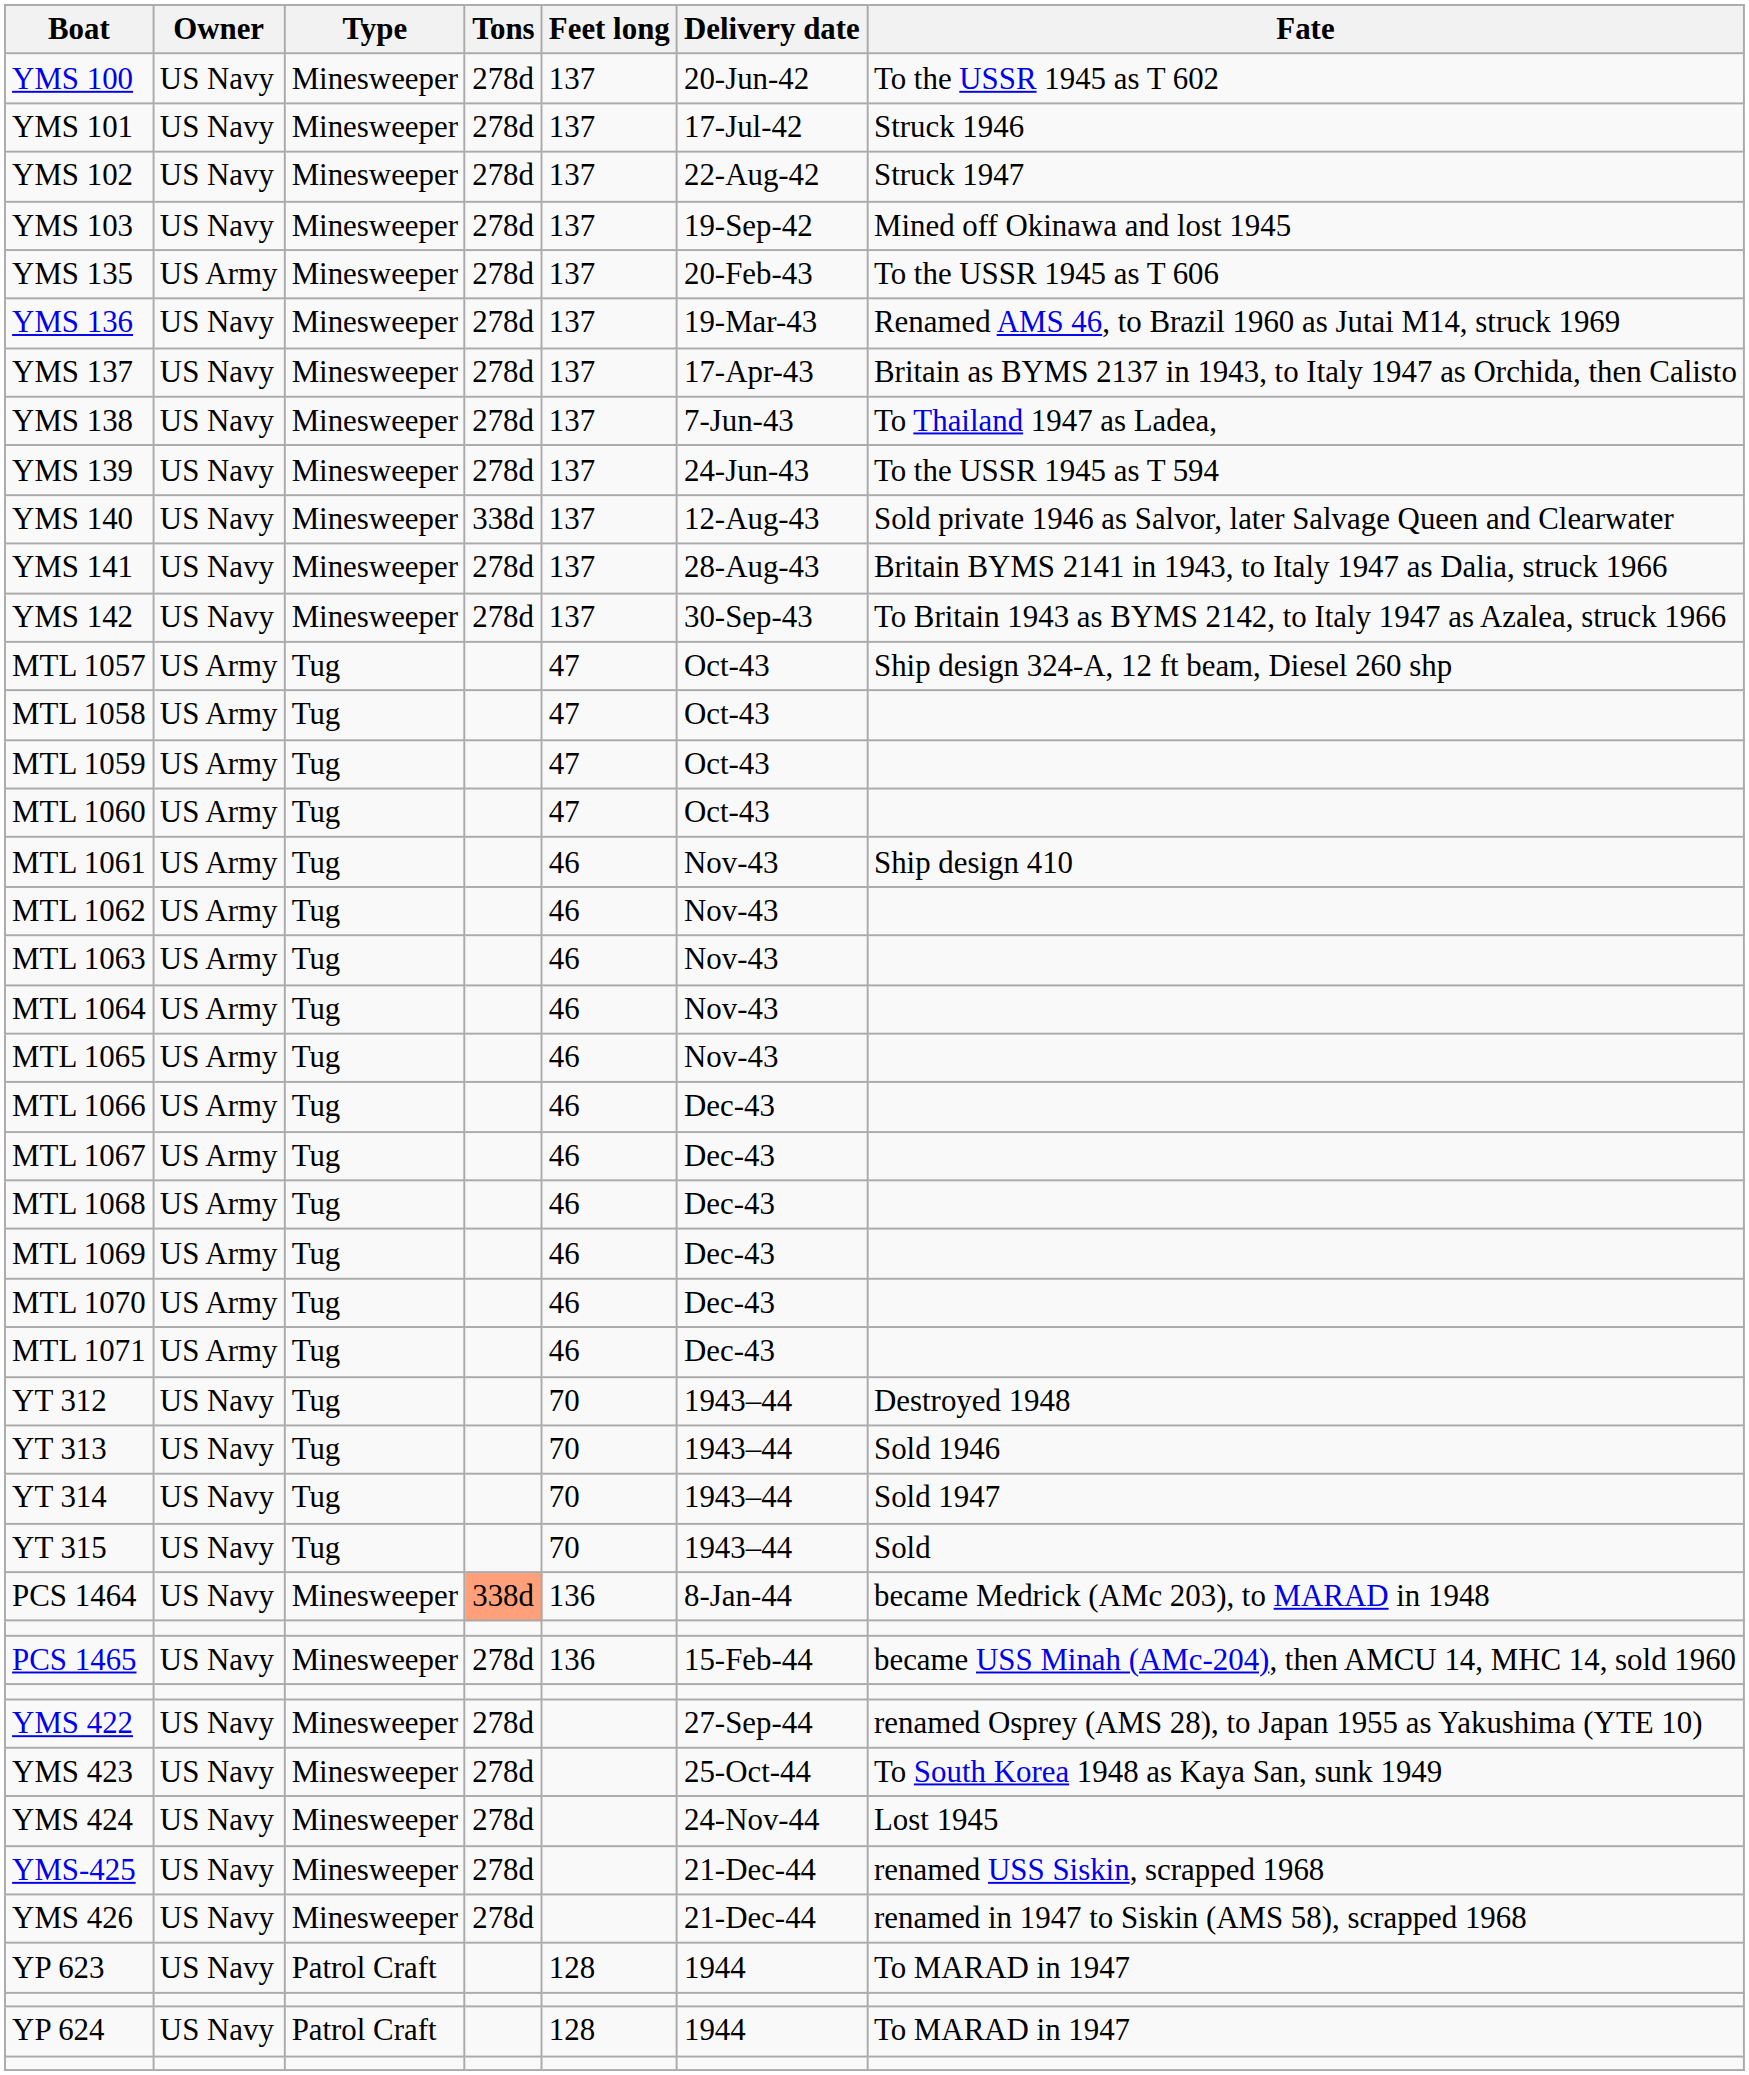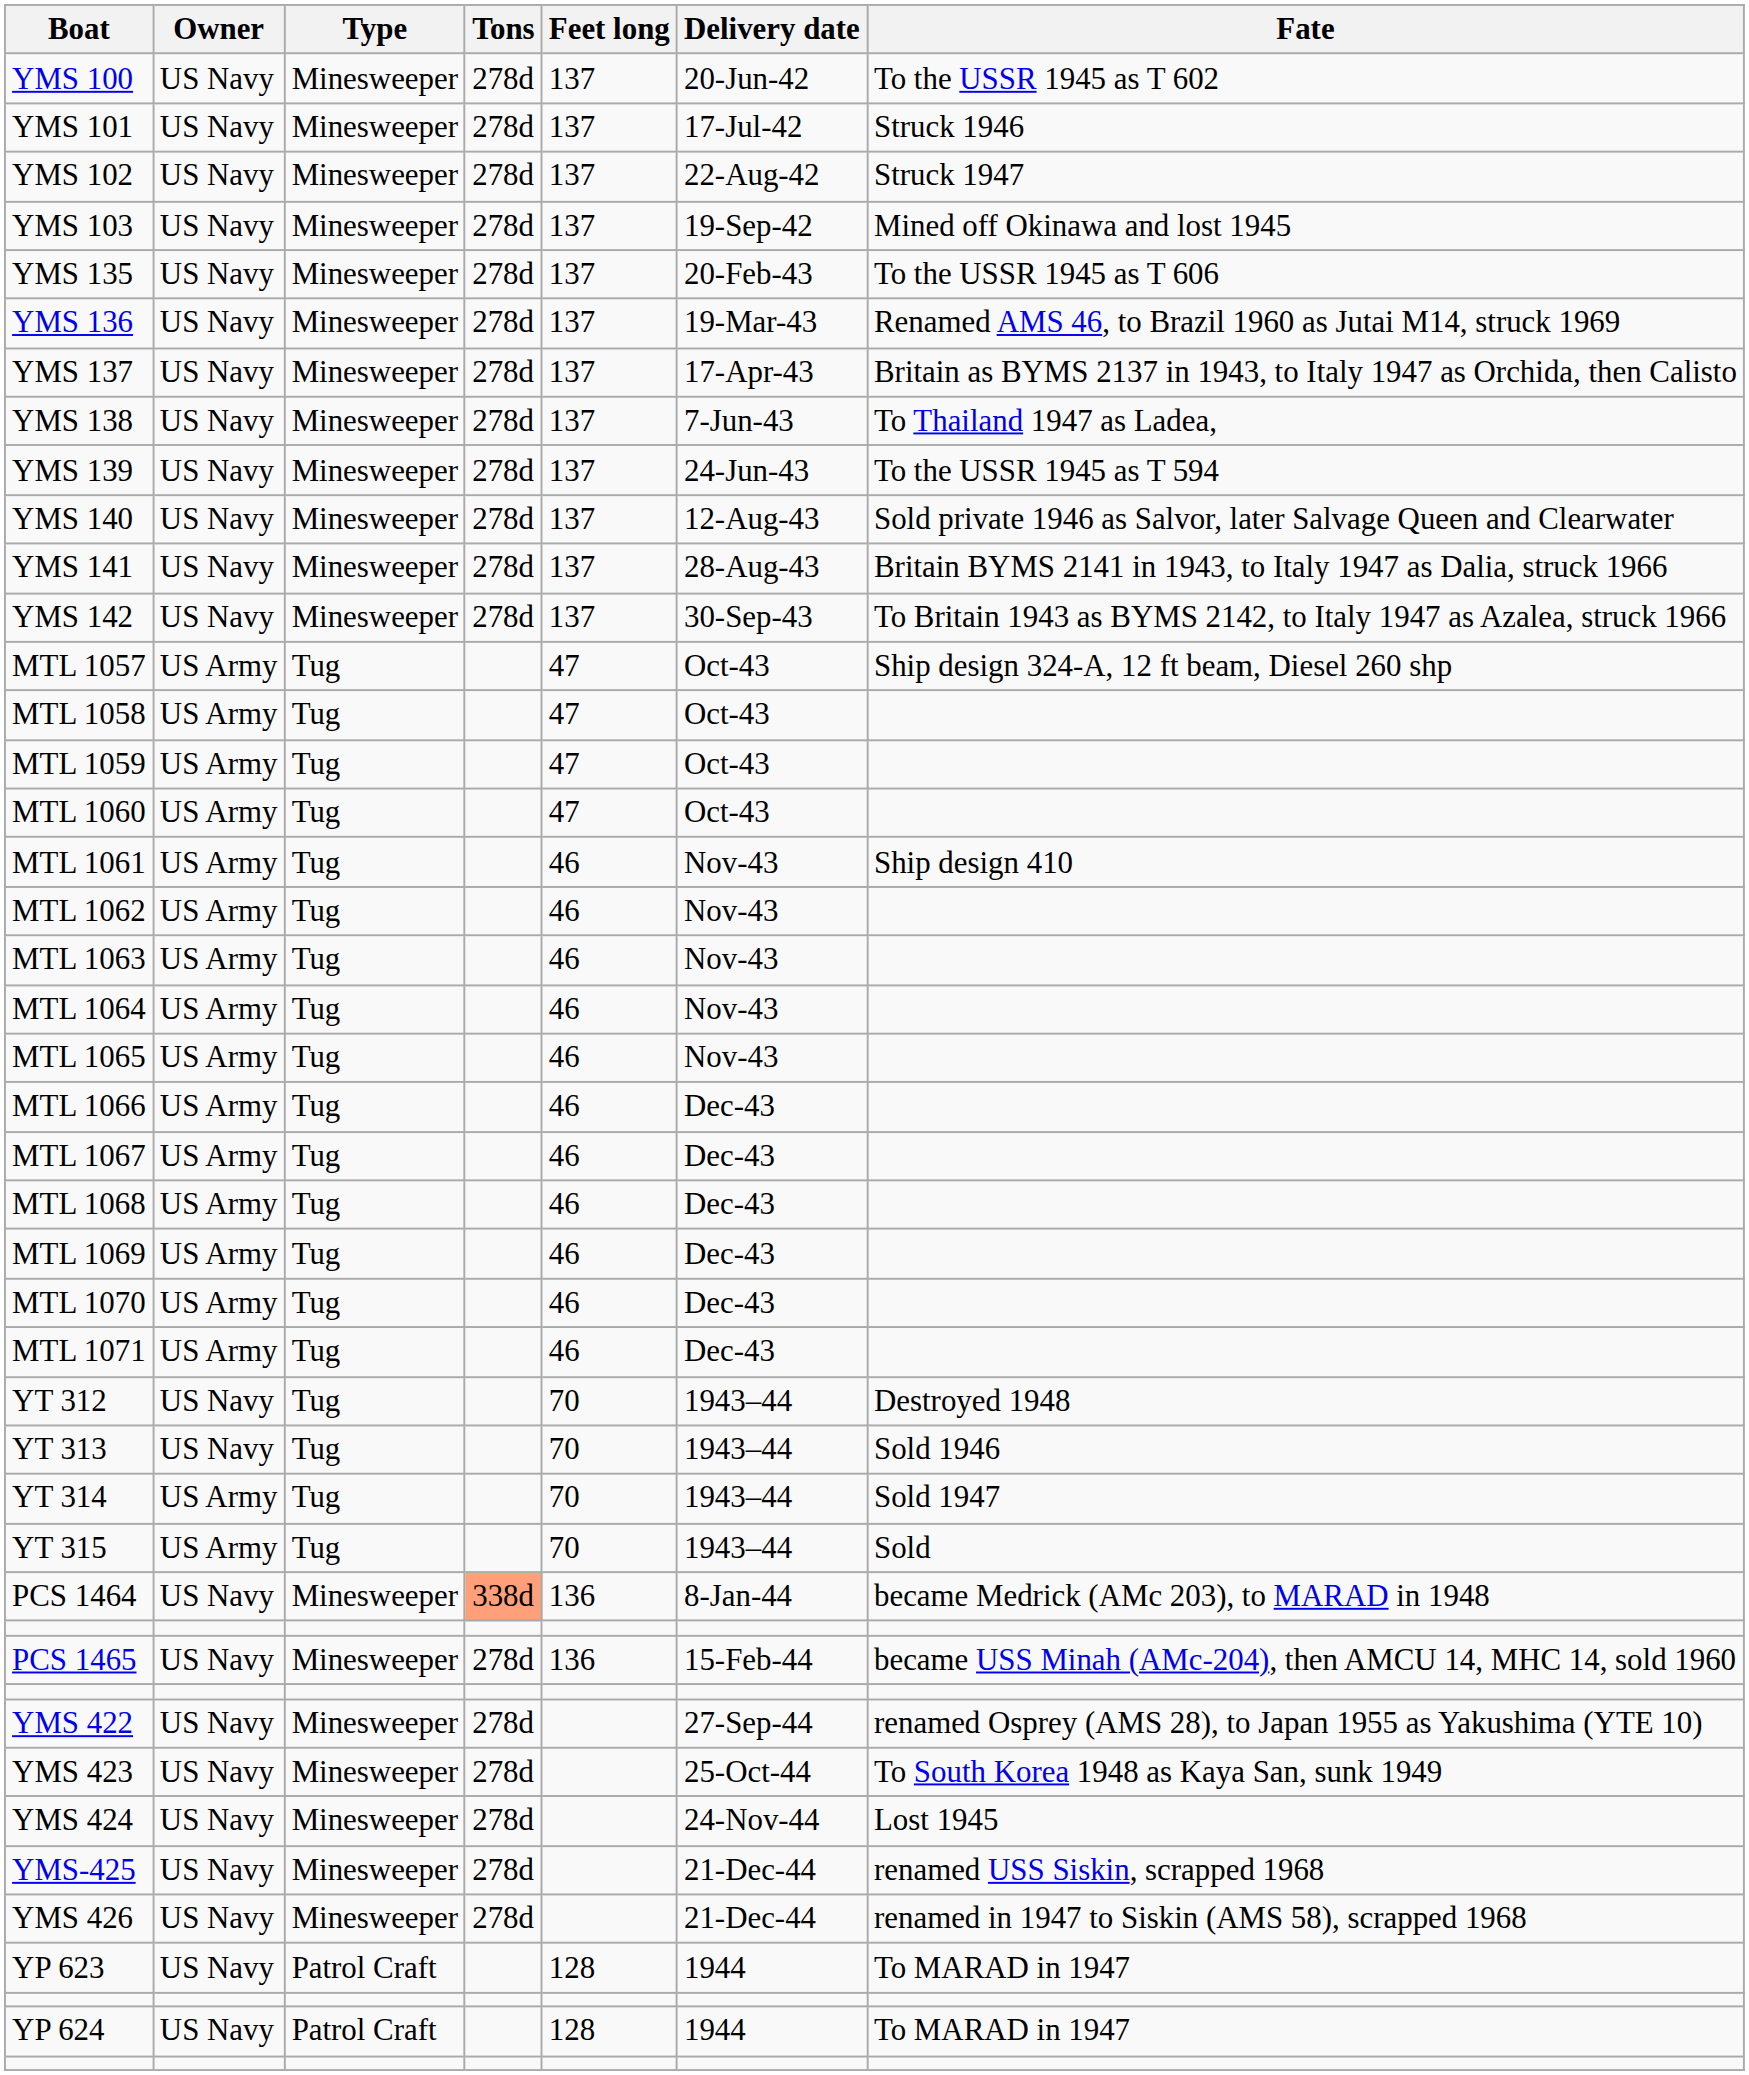 <table class="wikitable collapsible collapsed">
 <tr>
 <th>Boat</th>
 <th>Owner</th>
 <th>Type</th>
 <th>Tons</th>
 <th>Feet long</th>
 <th>Delivery date</th>
 <th>Fate</th>
 </tr>
 <tr>
 <td><a href='#'>YMS 100</a></td>
 <td>US Navy</td>
 <td>Minesweeper</td>
 <td>278d</td>
 <td>137</td>
 <td>20-Jun-42</td>
 <td>To the <a href='#'>USSR</a> 1945 as T 602</td>
 </tr>
 <tr>
 <td>YMS 101</td>
 <td>US Navy</td>
 <td>Minesweeper</td>
 <td>278d</td>
 <td>137</td>
 <td>17-Jul-42</td>
 <td>Struck 1946</td>
 </tr>
 <tr>
 <td>YMS 102</td>
 <td>US Navy</td>
 <td>Minesweeper</td>
 <td>278d</td>
 <td>137</td>
 <td>22-Aug-42</td>
 <td>Struck 1947</td>
 </tr>
 <tr>
 <td>YMS 103</td>
 <td>US Navy</td>
 <td>Minesweeper</td>
 <td>278d</td>
 <td>137</td>
 <td>19-Sep-42</td>
 <td>Mined off Okinawa and lost 1945</td>
 </tr>
 <tr>
 <td>YMS 135</td>
-<td>US Army</td>
+<td>US Navy</td>
 <td>Minesweeper</td>
 <td>278d</td>
 <td>137</td>
 <td>20-Feb-43</td>
 <td>To the USSR 1945 as T 606</td>
 </tr>
 <tr>
 <td><a href='#'>YMS 136</a></td>
 <td>US Navy</td>
 <td>Minesweeper</td>
 <td>278d</td>
 <td>137</td>
 <td>19-Mar-43</td>
 <td>Renamed <a href='#'>AMS 46</a>, to Brazil 1960 as Jutai M14, struck 1969</td>
 </tr>
 <tr>
 <td>YMS 137</td>
 <td>US Navy</td>
 <td>Minesweeper</td>
 <td>278d</td>
 <td>137</td>
 <td>17-Apr-43</td>
 <td>Britain as BYMS 2137 in 1943, to Italy 1947 as Orchida, then Calisto</td>
 </tr>
 <tr>
 <td>YMS 138</td>
 <td>US Navy</td>
 <td>Minesweeper</td>
 <td>278d</td>
 <td>137</td>
 <td>7-Jun-43</td>
 <td>To <a href='#'>Thailand</a> 1947 as Ladea,</td>
 </tr>
 <tr>
 <td>YMS 139</td>
 <td>US Navy</td>
 <td>Minesweeper</td>
 <td>278d</td>
 <td>137</td>
 <td>24-Jun-43</td>
 <td>To the USSR 1945 as T 594</td>
 </tr>
 <tr>
 <td>YMS 140</td>
 <td>US Navy</td>
 <td>Minesweeper</td>
-<td>338d</td>
+<td>278d</td>
 <td>137</td>
 <td>12-Aug-43</td>
 <td>Sold private 1946 as Salvor, later Salvage Queen and Clearwater</td>
 </tr>
 <tr>
 <td>YMS 141</td>
 <td>US Navy</td>
 <td>Minesweeper</td>
 <td>278d</td>
 <td>137</td>
 <td>28-Aug-43</td>
 <td>Britain  BYMS 2141 in 1943, to Italy 1947 as Dalia, struck 1966</td>
 </tr>
 <tr>
 <td>YMS 142</td>
 <td>US Navy</td>
 <td>Minesweeper</td>
 <td>278d</td>
 <td>137</td>
 <td>30-Sep-43</td>
 <td>To Britain 1943 as BYMS 2142, to Italy 1947 as Azalea, struck 1966</td>
 </tr>
 <tr>
 <td>MTL 1057</td>
 <td>US Army</td>
 <td>Tug</td>
 <td></td>
 <td>47</td>
 <td>Oct-43</td>
 <td>Ship design 324-A, 12 ft beam, Diesel 260 shp</td>
 </tr>
 <tr>
 <td>MTL 1058</td>
 <td>US Army</td>
 <td>Tug</td>
 <td></td>
 <td>47</td>
 <td>Oct-43</td>
 <td></td>
 </tr>
 <tr>
 <td>MTL 1059</td>
 <td>US Army</td>
 <td>Tug</td>
 <td></td>
 <td>47</td>
 <td>Oct-43</td>
 <td></td>
 </tr>
 <tr>
 <td>MTL 1060</td>
 <td>US Army</td>
 <td>Tug</td>
 <td></td>
 <td>47</td>
 <td>Oct-43</td>
 <td></td>
 </tr>
 <tr>
 <td>MTL 1061</td>
 <td>US Army</td>
 <td>Tug</td>
 <td></td>
 <td>46</td>
 <td>Nov-43</td>
 <td>Ship design 410</td>
 </tr>
 <tr>
 <td>MTL 1062</td>
 <td>US Army</td>
 <td>Tug</td>
 <td></td>
 <td>46</td>
 <td>Nov-43</td>
 <td></td>
 </tr>
 <tr>
 <td>MTL 1063</td>
 <td>US Army</td>
 <td>Tug</td>
 <td></td>
 <td>46</td>
 <td>Nov-43</td>
 <td></td>
 </tr>
 <tr>
 <td>MTL 1064</td>
 <td>US Army</td>
 <td>Tug</td>
 <td></td>
 <td>46</td>
 <td>Nov-43</td>
 <td></td>
 </tr>
 <tr>
 <td>MTL 1065</td>
 <td>US Army</td>
 <td>Tug</td>
 <td></td>
 <td>46</td>
 <td>Nov-43</td>
 <td></td>
 </tr>
 <tr>
 <td>MTL 1066</td>
 <td>US Army</td>
 <td>Tug</td>
 <td></td>
 <td>46</td>
 <td>Dec-43</td>
 <td></td>
 </tr>
 <tr>
 <td>MTL 1067</td>
 <td>US Army</td>
 <td>Tug</td>
 <td></td>
 <td>46</td>
 <td>Dec-43</td>
 <td></td>
 </tr>
 <tr>
 <td>MTL 1068</td>
 <td>US Army</td>
 <td>Tug</td>
 <td></td>
 <td>46</td>
 <td>Dec-43</td>
 <td></td>
 </tr>
 <tr>
 <td>MTL 1069</td>
 <td>US Army</td>
 <td>Tug</td>
 <td></td>
 <td>46</td>
 <td>Dec-43</td>
 <td></td>
 </tr>
 <tr>
 <td>MTL 1070</td>
 <td>US Army</td>
 <td>Tug</td>
 <td></td>
 <td>46</td>
 <td>Dec-43</td>
 <td></td>
 </tr>
 <tr>
 <td>MTL 1071</td>
 <td>US Army</td>
 <td>Tug</td>
 <td></td>
 <td>46</td>
 <td>Dec-43</td>
 <td></td>
 </tr>
 <tr>
 <td>YT 312</td>
 <td>US Navy</td>
 <td>Tug</td>
 <td></td>
 <td>70</td>
 <td>1943–44</td>
 <td>Destroyed 1948</td>
 </tr>
 <tr>
 <td>YT 313</td>
 <td>US Navy</td>
 <td>Tug</td>
 <td></td>
 <td>70</td>
 <td>1943–44</td>
 <td>Sold 1946</td>
 </tr>
 <tr>
 <td>YT 314</td>
-<td>US Navy</td>
+<td>US Army</td>
 <td>Tug</td>
 <td></td>
 <td>70</td>
 <td>1943–44</td>
 <td>Sold 1947</td>
 </tr>
 <tr>
 <td>YT 315</td>
-<td>US Navy</td>
+<td>US Army</td>
 <td>Tug</td>
 <td></td>
 <td>70</td>
 <td>1943–44</td>
 <td>Sold</td>
 </tr>
 <tr>
 <td>PCS 1464</td>
 <td>US Navy</td>
 <td>Minesweeper</td>
 <td style="background: lightsalmon;">338d</td>
 <td>136</td>
 <td>8-Jan-44</td>
 <td>became Medrick (AMc 203), to <a href='#'>MARAD</a> in 1948</td>
 </tr>
 <tr>
 <td></td>
 <td></td>
 <td></td>
 <td></td>
 <td></td>
 <td></td>
 <td></td>
 </tr>
 <tr>
 <td><a href='#'>PCS 1465</a></td>
 <td>US Navy</td>
 <td>Minesweeper</td>
 <td>278d</td>
 <td>136</td>
 <td>15-Feb-44</td>
 <td>became <a href='#'>USS Minah (AMc-204)</a>, then  AMCU 14, MHC 14, sold 1960</td>
 </tr>
 <tr>
 <td></td>
 <td></td>
 <td></td>
 <td></td>
 <td></td>
 <td></td>
 <td></td>
 </tr>
 <tr>
 <td><a href='#'>YMS 422</a></td>
 <td>US Navy</td>
 <td>Minesweeper</td>
 <td>278d</td>
 <td></td>
 <td>27-Sep-44</td>
 <td>renamed Osprey (AMS 28), to Japan 1955 as Yakushima (YTE 10)</td>
 </tr>
 <tr>
 <td>YMS 423</td>
 <td>US Navy</td>
 <td>Minesweeper</td>
 <td>278d</td>
 <td></td>
 <td>25-Oct-44</td>
 <td>To <a href='#'>South Korea</a> 1948 as Kaya San, sunk 1949</td>
 </tr>
 <tr>
 <td>YMS 424</td>
 <td>US Navy</td>
 <td>Minesweeper</td>
 <td>278d</td>
 <td></td>
 <td>24-Nov-44</td>
 <td>Lost 1945</td>
 </tr>
 <tr>
 <td><a href='#'>YMS-425</a></td>
 <td>US Navy</td>
 <td>Minesweeper</td>
 <td>278d</td>
 <td></td>
 <td>21-Dec-44</td>
 <td>renamed  <a href='#'>USS Siskin</a>, scrapped 1968</td>
 </tr>
 <tr>
 <td>YMS 426</td>
 <td>US Navy</td>
 <td>Minesweeper</td>
 <td>278d</td>
 <td></td>
 <td>21-Dec-44</td>
 <td>renamed in 1947 to Siskin (AMS 58), scrapped 1968</td>
 </tr>
 <tr>
 <td>YP 623</td>
 <td>US Navy</td>
 <td>Patrol Craft</td>
 <td></td>
 <td>128</td>
 <td>1944</td>
 <td>To MARAD in 1947</td>
 </tr>
 <tr>
 <td></td>
 <td></td>
 <td></td>
 <td></td>
 <td></td>
 <td></td>
 <td></td>
 </tr>
 <tr>
 <td>YP 624</td>
 <td>US Navy</td>
 <td>Patrol Craft</td>
 <td></td>
 <td>128</td>
 <td>1944</td>
 <td>To MARAD in 1947</td>
 </tr>
 <tr>
 <td></td>
 <td></td>
 <td></td>
 <td></td>
 <td></td>
 <td></td>
 <td></td>
 </tr>
 </table>
